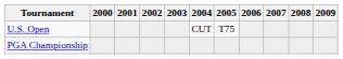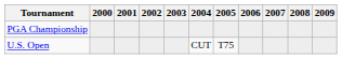 <table class="wikitable" style="font-size:95%;text-align:center;">
 <tr>
 <th>Tournament</th>
 <th>2000</th>
 <th>2001</th>
 <th>2002</th>
 <th>2003</th>
 <th>2004</th>
 <th>2005</th>
 <th>2006</th>
 <th>2007</th>
 <th>2008</th>
 <th>2009</th>
 </tr>
 <tr>
+<td align=left><a href='#'>PGA Championship</a></td>
+<td style="background:#eeeeee;"></td>
+<td style="background:#eeeeee;"></td>
+<td style="background:#eeeeee;"></td>
+<td style="background:#eeeeee;"></td>
+<td style="background:#eeeeee;"></td>
+<td style="background:#eeeeee;"></td>
+<td style="background:#eeeeee;"></td>
+<td style="background:#eeeeee;"></td>
+<td style="background:#eeeeee;"></td>
+<td style="background:#eeeeee;"></td>
+</tr>
+<tr>
 <td align=left><a href='#'>U.S. Open</a></td>
 <td style="background:#eeeeee;"></td>
 <td style="background:#eeeeee;"></td>
 <td style="background:#eeeeee;"></td>
 <td style="background:#eeeeee;"></td>
 <td>CUT</td>
 <td>T75</td>
 <td style="background:#eeeeee;"></td>
 <td style="background:#eeeeee;"></td>
 <td style="background:#eeeeee;"></td>
 <td style="background:#eeeeee;"></td>
 </tr>
-<tr>
-<td align=left><a href='#'>PGA Championship</a></td>
-<td style="background:#eeeeee;"></td>
-<td style="background:#eeeeee;"></td>
-<td style="background:#eeeeee;"></td>
-<td style="background:#eeeeee;"></td>
-<td style="background:#eeeeee;"></td>
-<td style="background:#eeeeee;"></td>
-<td style="background:#eeeeee;"></td>
-<td style="background:#eeeeee;"></td>
-<td style="background:#eeeeee;"></td>
-<td style="background:#eeeeee;"></td>
-</tr>
 </table>
